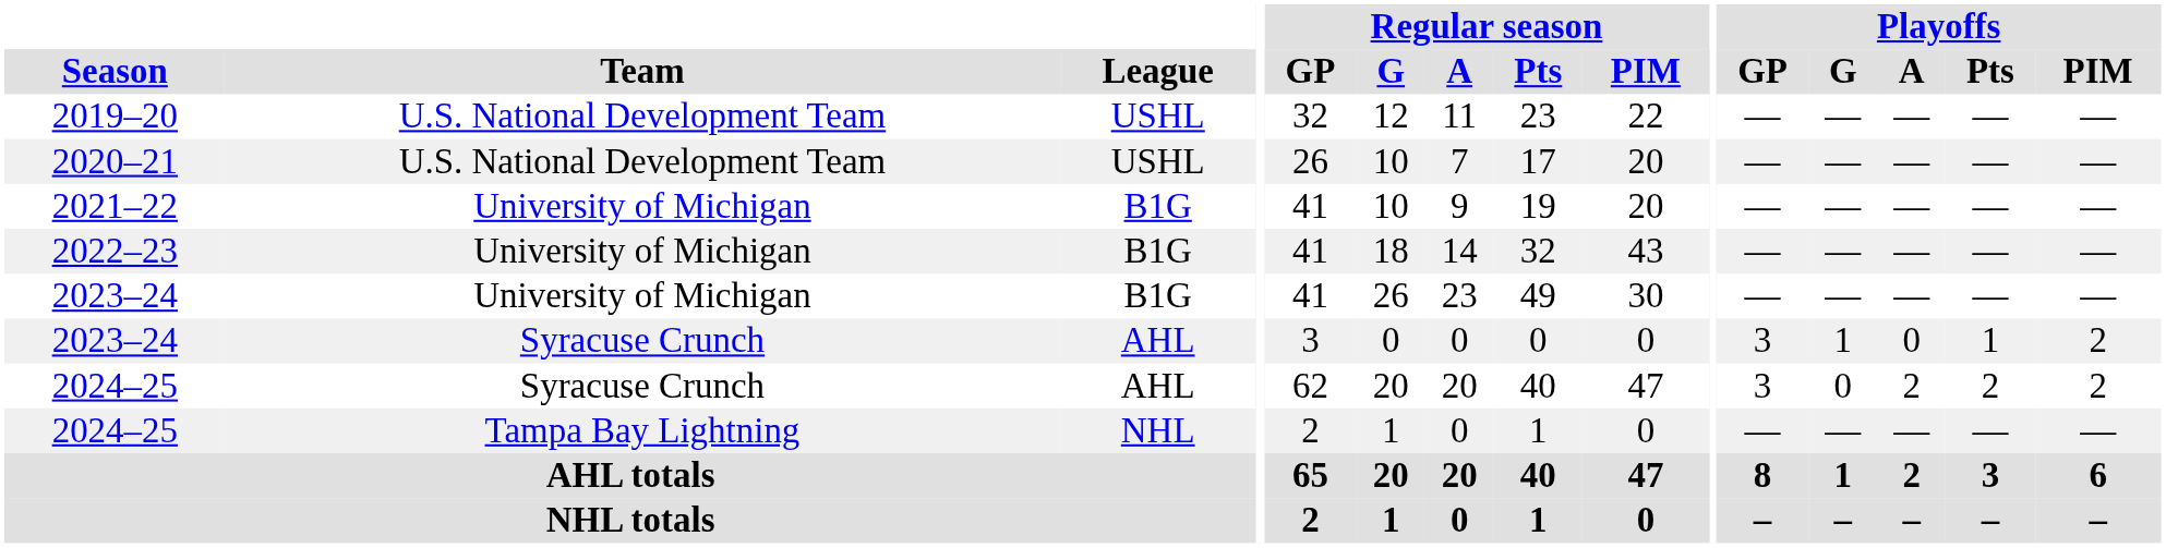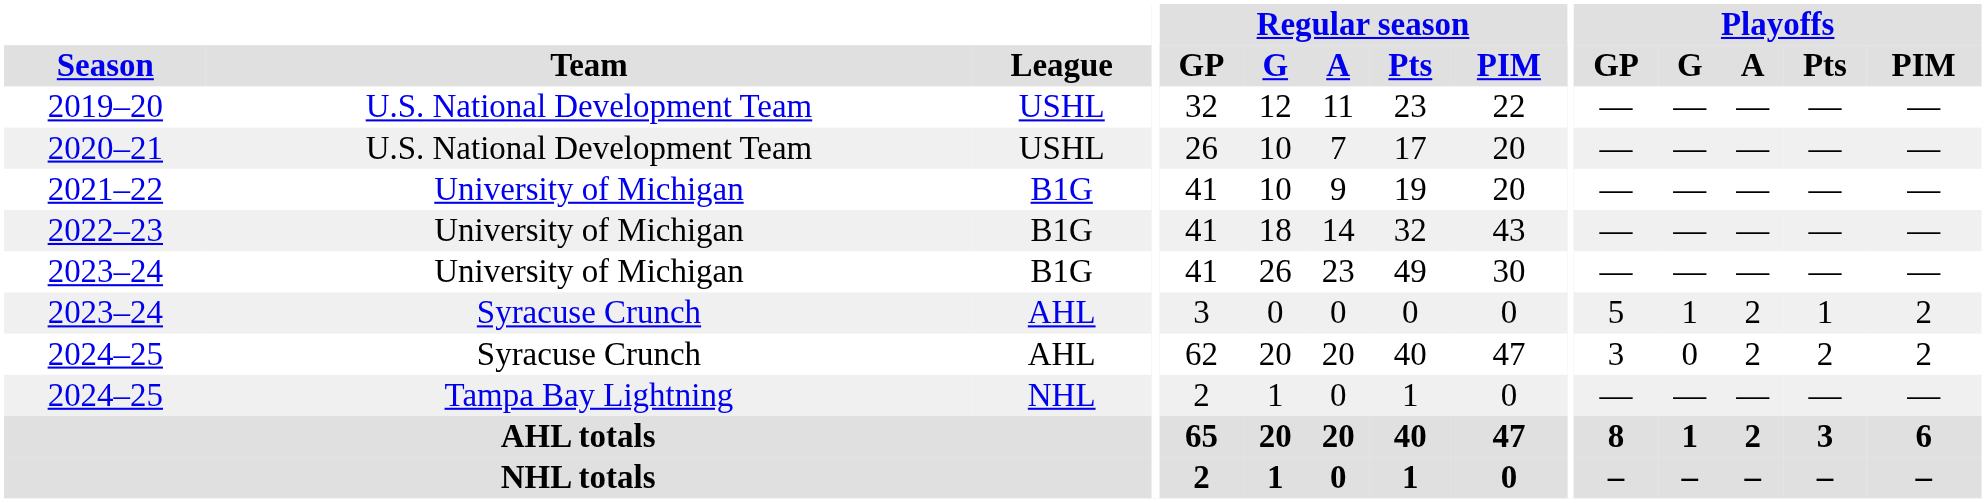 <table border="0" cellpadding="1" cellspacing="0" style="text-align:center; width:60em">
 <tr bgcolor="#e0e0e0">
 <th colspan="3" bgcolor="#ffffff"></th>
 <th rowspan="101" bgcolor="#ffffff"></th>
 <th colspan="5"><a href='#'>Regular season</a></th>
 <th rowspan="101" bgcolor="#ffffff"></th>
 <th colspan="5"><a href='#'>Playoffs</a></th>
 </tr>
 <tr bgcolor="#e0e0e0">
 <th><a href='#'>Season</a></th>
 <th>Team</th>
 <th>League</th>
 <th>GP</th>
 <th><a href='#'>G</a></th>
 <th><a href='#'>A</a></th>
 <th><a href='#'>Pts</a></th>
 <th><a href='#'>PIM</a></th>
 <th>GP</th>
 <th>G</th>
 <th>A</th>
 <th>Pts</th>
 <th>PIM</th>
 </tr>
 <tr>
 <td><a href='#'>2019–20</a></td>
 <td><a href='#'>U.S. National Development Team</a></td>
 <td><a href='#'>USHL</a></td>
 <td>32</td>
 <td>12</td>
 <td>11</td>
 <td>23</td>
 <td>22</td>
 <td>—</td>
 <td>—</td>
 <td>—</td>
 <td>—</td>
 <td>—</td>
 </tr>
 <tr bgcolor="#f0f0f0">
 <td><a href='#'>2020–21</a></td>
 <td>U.S. National Development Team</td>
 <td>USHL</td>
 <td>26</td>
 <td>10</td>
 <td>7</td>
 <td>17</td>
 <td>20</td>
 <td>—</td>
 <td>—</td>
 <td>—</td>
 <td>—</td>
 <td>—</td>
 </tr>
 <tr>
 <td><a href='#'>2021–22</a></td>
 <td><a href='#'>University of Michigan</a></td>
 <td><a href='#'>B1G</a></td>
 <td>41</td>
 <td>10</td>
 <td>9</td>
 <td>19</td>
 <td>20</td>
 <td>—</td>
 <td>—</td>
 <td>—</td>
 <td>—</td>
 <td>—</td>
 </tr>
 <tr bgcolor="#f0f0f0">
 <td><a href='#'>2022–23</a></td>
 <td>University of Michigan</td>
 <td>B1G</td>
 <td>41</td>
 <td>18</td>
 <td>14</td>
 <td>32</td>
 <td>43</td>
 <td>—</td>
 <td>—</td>
 <td>—</td>
 <td>—</td>
 <td>—</td>
 </tr>
 <tr>
 <td><a href='#'>2023–24</a></td>
 <td>University of Michigan</td>
 <td>B1G</td>
 <td>41</td>
 <td>26</td>
 <td>23</td>
 <td>49</td>
 <td>30</td>
 <td>—</td>
 <td>—</td>
 <td>—</td>
 <td>—</td>
 <td>—</td>
 </tr>
 <tr bgcolor="#f0f0f0">
 <td><a href='#'>2023–24</a></td>
 <td><a href='#'>Syracuse Crunch</a></td>
 <td><a href='#'>AHL</a></td>
 <td>3</td>
 <td>0</td>
 <td>0</td>
 <td>0</td>
 <td>0</td>
-<td>3</td>
+<td>5</td>
 <td>1</td>
-<td>0</td>
+<td>2</td>
 <td>1</td>
 <td>2</td>
 </tr>
 <tr>
 <td><a href='#'>2024–25</a></td>
 <td>Syracuse Crunch</td>
 <td>AHL</td>
 <td>62</td>
 <td>20</td>
 <td>20</td>
 <td>40</td>
 <td>47</td>
 <td>3</td>
 <td>0</td>
 <td>2</td>
 <td>2</td>
 <td>2</td>
 </tr>
 <tr bgcolor="#f0f0f0">
 <td><a href='#'>2024–25</a></td>
 <td><a href='#'>Tampa Bay Lightning</a></td>
 <td><a href='#'>NHL</a></td>
 <td>2</td>
 <td>1</td>
 <td>0</td>
 <td>1</td>
 <td>0</td>
 <td>—</td>
 <td>—</td>
 <td>—</td>
 <td>—</td>
 <td>—</td>
 </tr>
 <tr bgcolor="#e0e0e0">
 <th colspan="3">AHL totals</th>
 <th>65</th>
 <th>20</th>
 <th>20</th>
 <th>40</th>
 <th>47</th>
 <th>8</th>
 <th>1</th>
 <th>2</th>
 <th>3</th>
 <th>6</th>
 </tr>
 <tr bgcolor="#e0e0e0">
 <th colspan="3">NHL totals</th>
 <th>2</th>
 <th>1</th>
 <th>0</th>
 <th>1</th>
 <th>0</th>
 <th>–</th>
 <th>–</th>
 <th>–</th>
 <th>–</th>
 <th>–</th>
 </tr>
 </table>
